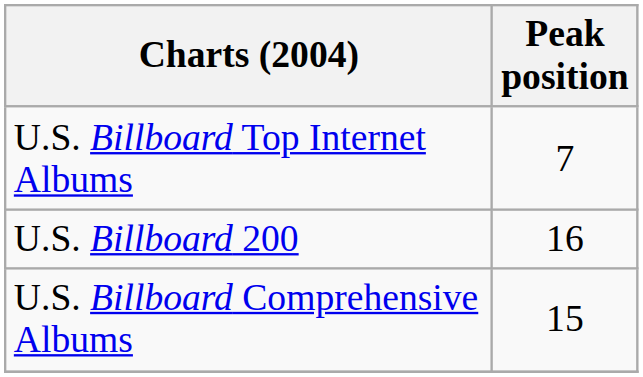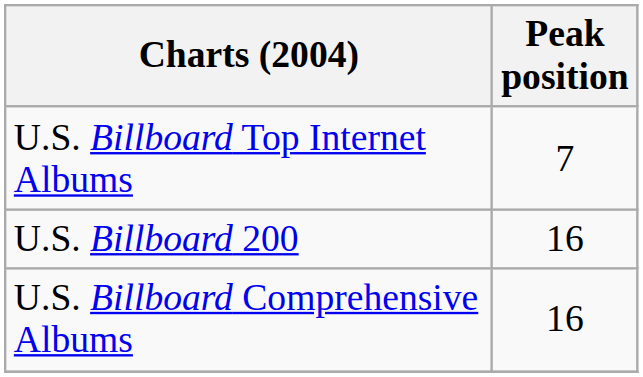 <table class="wikitable">
 <tr>
 <th align="left" width="200">Charts (2004)</th>
 <th align="center">Peak<br>position</th>
 </tr>
 <tr>
 <td align="left">U.S. <a href='#'><em>Billboard</em> Top Internet Albums</a></td>
 <td align="center">7</td>
 </tr>
 <tr>
 <td align="left">U.S. <a href='#'><em>Billboard</em> 200</a></td>
 <td align="center">16</td>
 </tr>
 <tr>
 <td align="left">U.S. <a href='#'><em>Billboard</em> Comprehensive Albums</a></td>
-<td align="center">15</td>
+<td align="center">16</td>
 </tr>
 <tr>
 </tr>
 </table>
